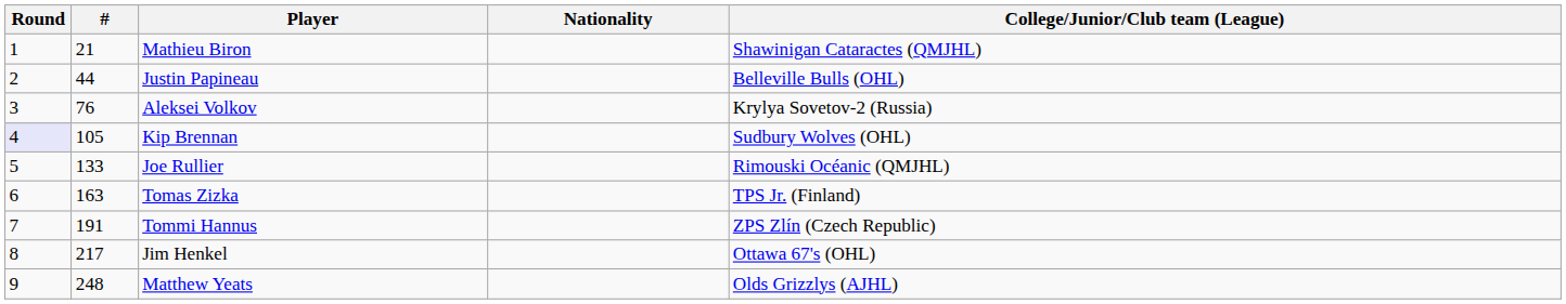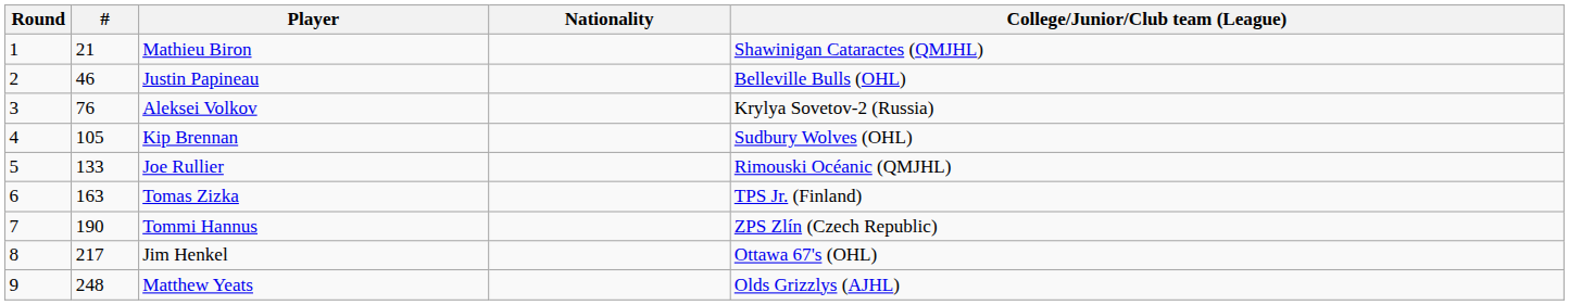 <table class="wikitable">
 <tr align="center">
 <th bgcolor="#DDDDFF" width="4.0%">Round</th>
 <th bgcolor="#DDDDFF" width="4.0%">#</th>
 <th bgcolor="#DDDDFF" width="21.0%">Player</th>
 <th bgcolor="#DDDDFF" width="14.5%">Nationality</th>
 <th bgcolor="#DDDDFF" width="50.0%">College/Junior/Club team (League)</th>
 </tr>
 <tr>
 <td>1</td>
 <td>21</td>
 <td><a href='#'>Mathieu Biron</a></td>
 <td></td>
 <td><a href='#'>Shawinigan Cataractes</a> (<a href='#'>QMJHL</a>)</td>
 </tr>
 <tr>
 <td>2</td>
-<td>44</td>
+<td>46</td>
 <td><a href='#'>Justin Papineau</a></td>
 <td></td>
 <td><a href='#'>Belleville Bulls</a> (<a href='#'>OHL</a>)</td>
 </tr>
 <tr>
 <td>3</td>
 <td>76</td>
 <td><a href='#'>Aleksei Volkov</a></td>
 <td></td>
 <td>Krylya Sovetov-2 (Russia)</td>
 </tr>
 <tr>
-<td style="background: lavender;">4</td>
+<td>4</td>
 <td>105</td>
 <td><a href='#'>Kip Brennan</a></td>
 <td></td>
 <td><a href='#'>Sudbury Wolves</a> (OHL)</td>
 </tr>
 <tr>
 <td>5</td>
 <td>133</td>
 <td><a href='#'>Joe Rullier</a></td>
 <td></td>
 <td><a href='#'>Rimouski Océanic</a> (QMJHL)</td>
 </tr>
 <tr>
 <td>6</td>
 <td>163</td>
 <td><a href='#'>Tomas Zizka</a></td>
 <td></td>
 <td><a href='#'>TPS Jr.</a> (Finland)</td>
 </tr>
 <tr>
 <td>7</td>
-<td>191</td>
+<td>190</td>
 <td><a href='#'>Tommi Hannus</a></td>
 <td></td>
 <td><a href='#'>ZPS Zlín</a> (Czech Republic)</td>
 </tr>
 <tr>
 <td>8</td>
 <td>217</td>
 <td>Jim Henkel</td>
 <td></td>
 <td><a href='#'>Ottawa 67's</a> (OHL)</td>
 </tr>
 <tr>
 <td>9</td>
 <td>248</td>
 <td><a href='#'>Matthew Yeats</a></td>
 <td></td>
 <td><a href='#'>Olds Grizzlys</a> (<a href='#'>AJHL</a>)</td>
 </tr>
 </table>
